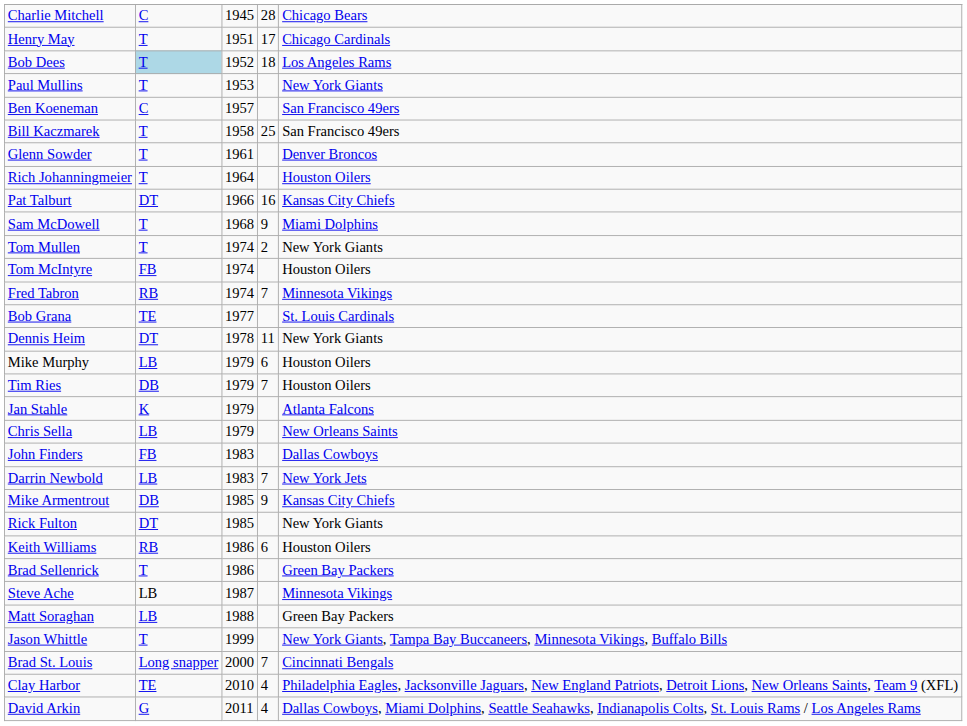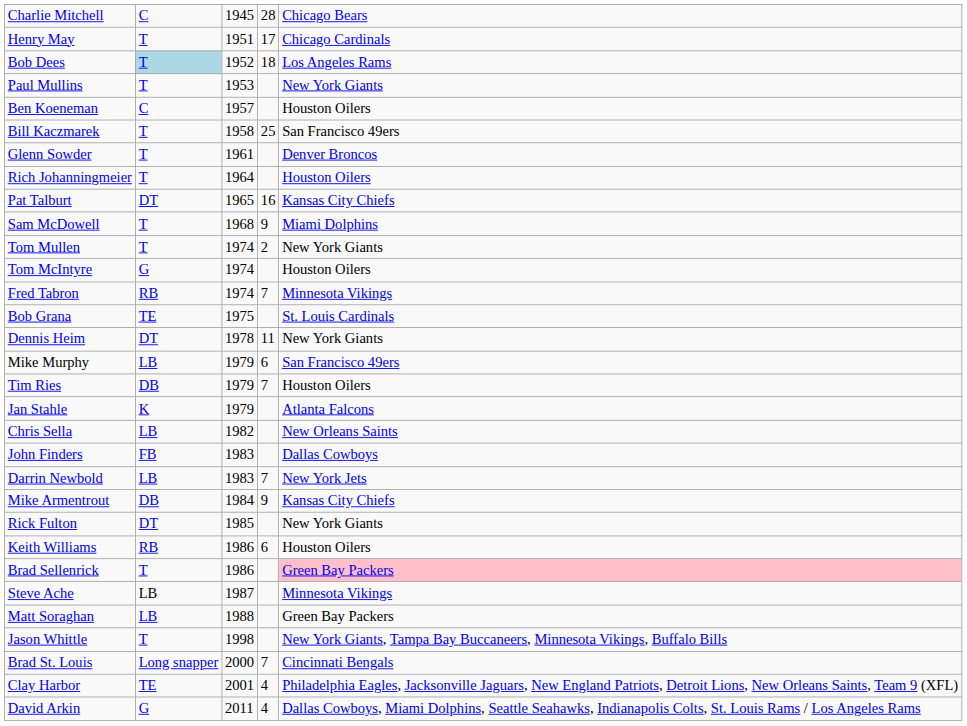 <table class="wikitable">
 <tr>
 </tr>
 <tr>
 <td><a href='#'>Charlie Mitchell</a></td>
 <td><a href='#'>C</a></td>
 <td>1945</td>
 <td>28</td>
 <td><a href='#'>Chicago Bears</a></td>
 </tr>
 <tr>
 <td><a href='#'>Henry May</a></td>
 <td><a href='#'>T</a></td>
 <td>1951</td>
 <td>17</td>
 <td><a href='#'>Chicago Cardinals</a></td>
 </tr>
 <tr>
 <td><a href='#'>Bob Dees</a></td>
 <td style="background: lightblue;"><a href='#'>T</a></td>
 <td>1952</td>
 <td>18</td>
 <td><a href='#'>Los Angeles Rams</a></td>
 </tr>
 <tr>
 <td><a href='#'>Paul Mullins</a></td>
 <td><a href='#'>T</a></td>
 <td>1953</td>
 <td></td>
 <td><a href='#'>New York Giants</a></td>
 </tr>
 <tr>
 <td><a href='#'>Ben Koeneman</a></td>
 <td><a href='#'>C</a></td>
 <td>1957</td>
 <td></td>
-<td><a href='#'>San Francisco 49ers</a></td>
+<td>Houston Oilers</td>
 </tr>
 <tr>
 <td><a href='#'>Bill Kaczmarek</a></td>
 <td><a href='#'>T</a></td>
 <td>1958</td>
 <td>25</td>
 <td>San Francisco 49ers</td>
 </tr>
 <tr>
 <td><a href='#'>Glenn Sowder</a></td>
 <td><a href='#'>T</a></td>
 <td>1961</td>
 <td></td>
 <td><a href='#'>Denver Broncos</a></td>
 </tr>
 <tr>
 <td><a href='#'>Rich Johanningmeier</a></td>
 <td><a href='#'>T</a></td>
 <td>1964</td>
 <td></td>
 <td><a href='#'>Houston Oilers</a></td>
 </tr>
 <tr>
 <td><a href='#'>Pat Talburt</a></td>
 <td><a href='#'>DT</a></td>
-<td>1966</td>
+<td>1965</td>
 <td>16</td>
 <td><a href='#'>Kansas City Chiefs</a></td>
 </tr>
 <tr>
 <td><a href='#'>Sam McDowell</a></td>
 <td><a href='#'>T</a></td>
 <td>1968</td>
 <td>9</td>
 <td><a href='#'>Miami Dolphins</a></td>
 </tr>
 <tr>
 <td><a href='#'>Tom Mullen</a></td>
 <td><a href='#'>T</a></td>
 <td>1974</td>
 <td>2</td>
 <td>New York Giants</td>
 </tr>
 <tr>
 <td><a href='#'>Tom McIntyre</a></td>
-<td><a href='#'>FB</a></td>
+<td><a href='#'>G</a></td>
 <td>1974</td>
 <td></td>
 <td>Houston Oilers</td>
 </tr>
 <tr>
 <td><a href='#'>Fred Tabron</a></td>
 <td><a href='#'>RB</a></td>
 <td>1974</td>
 <td>7</td>
 <td><a href='#'>Minnesota Vikings</a></td>
 </tr>
 <tr>
 <td><a href='#'>Bob Grana</a></td>
 <td><a href='#'>TE</a></td>
-<td>1977</td>
+<td>1975</td>
 <td></td>
 <td><a href='#'>St. Louis Cardinals</a></td>
 </tr>
 <tr>
 <td><a href='#'>Dennis Heim</a></td>
 <td><a href='#'>DT</a></td>
 <td>1978</td>
 <td>11</td>
 <td>New York Giants</td>
 </tr>
 <tr>
 <td>Mike Murphy</td>
 <td><a href='#'>LB</a></td>
 <td>1979</td>
 <td>6</td>
-<td>Houston Oilers</td>
+<td><a href='#'>San Francisco 49ers</a></td>
 </tr>
 <tr>
 <td><a href='#'>Tim Ries</a></td>
 <td><a href='#'>DB</a></td>
 <td>1979</td>
 <td>7</td>
 <td>Houston Oilers</td>
 </tr>
 <tr>
 <td><a href='#'>Jan Stahle</a></td>
 <td><a href='#'>K</a></td>
 <td>1979</td>
 <td></td>
 <td><a href='#'>Atlanta Falcons</a></td>
 </tr>
 <tr>
 <td><a href='#'>Chris Sella</a></td>
 <td><a href='#'>LB</a></td>
-<td>1979</td>
+<td>1982</td>
 <td></td>
 <td><a href='#'>New Orleans Saints</a></td>
 </tr>
 <tr>
 <td><a href='#'>John Finders</a></td>
 <td><a href='#'>FB</a></td>
 <td>1983</td>
 <td></td>
 <td><a href='#'>Dallas Cowboys</a></td>
 </tr>
 <tr>
 <td><a href='#'>Darrin Newbold</a></td>
 <td><a href='#'>LB</a></td>
 <td>1983</td>
 <td>7</td>
 <td><a href='#'>New York Jets</a></td>
 </tr>
 <tr>
 <td><a href='#'>Mike Armentrout</a></td>
 <td><a href='#'>DB</a></td>
-<td>1985</td>
+<td>1984</td>
 <td>9</td>
 <td><a href='#'>Kansas City Chiefs</a></td>
 </tr>
 <tr>
 <td><a href='#'>Rick Fulton</a></td>
 <td><a href='#'>DT</a></td>
 <td>1985</td>
 <td></td>
 <td>New York Giants</td>
 </tr>
 <tr>
 <td><a href='#'>Keith Williams</a></td>
 <td><a href='#'>RB</a></td>
 <td>1986</td>
 <td>6</td>
 <td>Houston Oilers</td>
 </tr>
 <tr>
 <td><a href='#'>Brad Sellenrick</a></td>
 <td><a href='#'>T</a></td>
 <td>1986</td>
 <td></td>
-<td><a href='#'>Green Bay Packers</a></td>
+<td style="background: pink;"><a href='#'>Green Bay Packers</a></td>
 </tr>
 <tr>
 <td><a href='#'>Steve Ache</a></td>
 <td Linebacker>LB</td>
 <td>1987</td>
 <td></td>
 <td><a href='#'>Minnesota Vikings</a></td>
 </tr>
 <tr>
 <td><a href='#'>Matt Soraghan</a></td>
 <td><a href='#'>LB</a></td>
 <td>1988</td>
 <td></td>
 <td>Green Bay Packers</td>
 </tr>
 <tr>
 <td><a href='#'>Jason Whittle</a></td>
 <td><a href='#'>T</a></td>
-<td>1999</td>
+<td>1998</td>
 <td></td>
 <td><a href='#'>New York Giants</a>, <a href='#'>Tampa Bay Buccaneers</a>, <a href='#'>Minnesota Vikings</a>, <a href='#'>Buffalo Bills</a></td>
 </tr>
 <tr>
 <td><a href='#'>Brad St. Louis</a></td>
 <td><a href='#'> Long snapper</a></td>
 <td>2000</td>
 <td>7</td>
 <td><a href='#'>Cincinnati Bengals</a></td>
 </tr>
 <tr>
 <td><a href='#'>Clay Harbor</a></td>
 <td><a href='#'>TE</a></td>
-<td>2010</td>
+<td>2001</td>
 <td>4</td>
 <td><a href='#'>Philadelphia Eagles</a>, <a href='#'>Jacksonville Jaguars</a>, <a href='#'>New England Patriots</a>, <a href='#'>Detroit Lions</a>, <a href='#'>New Orleans Saints</a>, <a href='#'>Team 9</a> (XFL)</td>
 </tr>
 <tr>
 <td><a href='#'>David Arkin</a></td>
 <td><a href='#'>G</a></td>
 <td>2011</td>
 <td>4</td>
 <td><a href='#'>Dallas Cowboys</a>, <a href='#'>Miami Dolphins</a>, <a href='#'>Seattle Seahawks</a>, <a href='#'>Indianapolis Colts</a>, <a href='#'>St. Louis Rams</a> / <a href='#'>Los Angeles Rams</a></td>
 </tr>
 </table>
